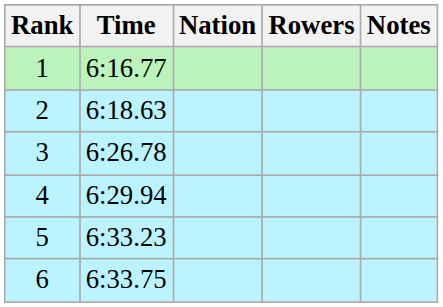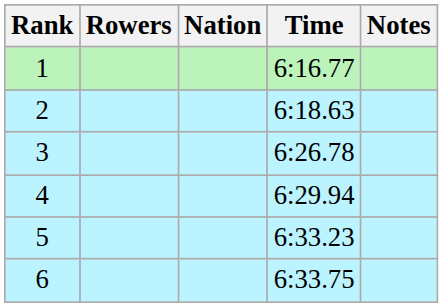 <table class="wikitable sortable" style="text-align:center">
 <tr>
 <th>Rank</th>
+<th>Rowers</th>
+<th>Nation</th>
 <th>Time</th>
-<th>Nation</th>
-<th>Rowers</th>
 <th>Notes</th>
 </tr>
 <tr bgcolor=bbf3bb>
 <td>1</td>
+<td align=left data-sort-value="Marchenko, Oleksandr"></td>
+<td align=left></td>
 <td>6:16.77</td>
-<td align=left></td>
-<td align=left data-sort-value="Marchenko, Oleksandr"></td>
 <td></td>
 </tr>
 <tr bgcolor=bbf3ff>
 <td>2</td>
+<td align=left data-sort-value="Sætersdal, Per"></td>
+<td align=left></td>
 <td>6:18.63</td>
-<td align=left></td>
-<td align=left data-sort-value="Sætersdal, Per"></td>
 <td></td>
 </tr>
 <tr bgcolor=bbf3ff>
 <td>3</td>
+<td align=left data-sort-value="Bermúdez, José Manuel"></td>
+<td align=left></td>
 <td>6:26.78</td>
-<td align=left></td>
-<td align=left data-sort-value="Bermúdez, José Manuel"></td>
 <td></td>
 </tr>
 <tr bgcolor=bbf3ff>
 <td>4</td>
+<td align=left data-sort-value="Ford, Bruce"></td>
+<td align=left></td>
 <td>6:29.94</td>
-<td align=left></td>
-<td align=left data-sort-value="Ford, Bruce"></td>
 <td></td>
 </tr>
 <tr bgcolor=bbf3ff>
 <td>5</td>
+<td align=left data-sort-value="Rojas, Alejandro"></td>
+<td align=left></td>
 <td>6:33.23</td>
-<td align=left></td>
-<td align=left data-sort-value="Rojas, Alejandro"></td>
 <td></td>
 </tr>
 <tr bgcolor=bbf3ff>
 <td>6</td>
+<td align=left data-sort-value="Florio, Glenn"></td>
+<td align=left></td>
 <td>6:33.75</td>
-<td align=left></td>
-<td align=left data-sort-value="Florio, Glenn"></td>
 <td></td>
 </tr>
 </table>
